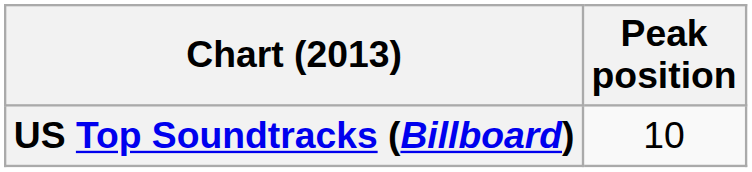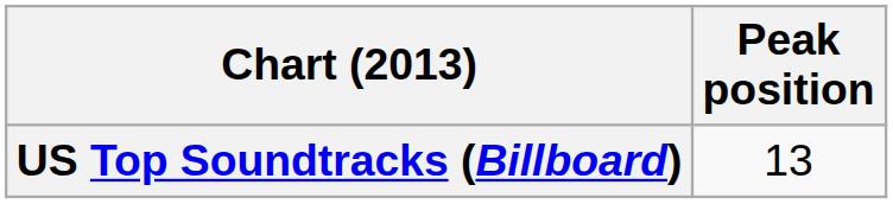 <table class="wikitable sortable plainrowheaders" style="text-align:center">
 <tr>
 <th scope="col">Chart (2013)</th>
 <th scope="col">Peak<br>position</th>
 </tr>
 <tr>
 <th scope="row">US <a href='#'>Top Soundtracks</a> (<em><a href='#'>Billboard</a></em>)</th>
-<td>10</td>
+<td>13</td>
 </tr>
 </table>
